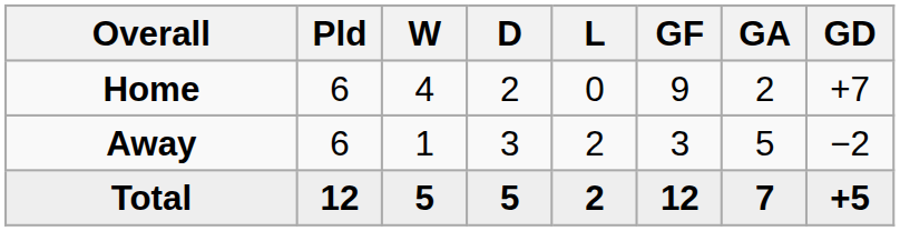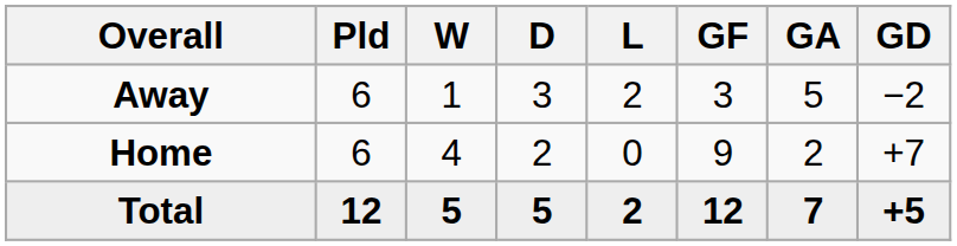 <table class="wikitable" style="font-size:95%; text-align: center;">
 <tr>
 <th width="120">Overall</th>
 <th width="30">Pld</th>
 <th width="30">W</th>
 <th width="30">D</th>
 <th width="30">L</th>
 <th width="30">GF</th>
 <th width="30">GA</th>
 <th width="30">GD</th>
 </tr>
 <tr>
+<td><strong>Away</strong></td>
+<td>6</td>
+<td>1</td>
+<td>3</td>
+<td>2</td>
+<td>3</td>
+<td>5</td>
+<td>−2</td>
+</tr>
+<tr>
 <td><strong>Home</strong></td>
 <td>6</td>
 <td>4</td>
 <td>2</td>
 <td>0</td>
 <td>9</td>
 <td>2</td>
 <td>+7</td>
-</tr>
-<tr>
-<td><strong>Away</strong></td>
-<td>6</td>
-<td>1</td>
-<td>3</td>
-<td>2</td>
-<td>3</td>
-<td>5</td>
-<td>−2</td>
 </tr>
 <tr bgcolor=#EEEEEE>
 <td><strong>Total</strong></td>
 <td><strong>12</strong></td>
 <td><strong>5</strong></td>
 <td><strong>5</strong></td>
 <td><strong>2</strong></td>
 <td><strong>12</strong></td>
 <td><strong>7</strong></td>
 <td><strong>+5</strong></td>
 </tr>
 </table>
